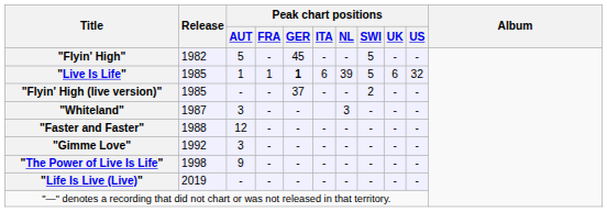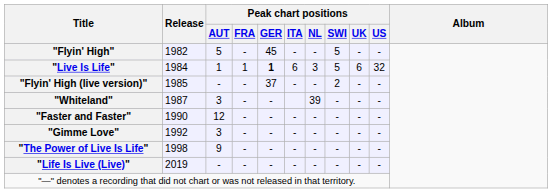 <table class="wikitable plainrowheaders" style="text-align:center;">
 <tr>
 <th scope="col" rowspan="2" style="width:15em;">Title</th>
 <th scope="col" rowspan="2" style="width:0.5em;">Release</th>
 <th colspan="8" scope="col">Peak chart positions</th>
 <th scope="col" rowspan="2" style="width:15em;"><br>Album<br><br></th>
 </tr>
 <tr>
 <th width="24"><a href='#'>AUT</a></th>
 <th width="24"><a href='#'>FRA</a></th>
 <th width="24"><a href='#'>GER</a></th>
 <th width="24"><a href='#'>ITA</a></th>
 <th width="24"><a href='#'>NL</a></th>
 <th width="24"><a href='#'>SWI</a></th>
 <th width="24"><a href='#'>UK</a></th>
 <th width="24"><a href='#'>US</a></th>
 </tr>
 <tr ---- bgcolor="#f0f0ff">
 <th scope="row">"Flyin' High"</th>
 <td align="left" valign="top">1982</td>
 <td align="center" valign="top" >5</td>
 <td align="center" valign="top" >-</td>
 <td align="center" valign="top" >45</td>
 <td align="center" valign="top" >-</td>
 <td align="center" valign="top" >-</td>
 <td align="center" valign="top" >5</td>
 <td align="center" valign="top" >-</td>
 <td align="center" valign="top" >-</td>
 </tr>
 <tr ---- bgcolor="#f0f0ff">
 <th scope="row">"<a href='#'>Live Is Life</a>"</th>
-<td align="left" valign="top">1985</td>
+<td align="left" valign="top">1984</td>
 <td align="center" valign="top" >1</td>
 <td align="center" valign="top" >1</td>
 <td align="center" valign="top" ><strong>1</strong></td>
 <td align="center" valign="top" >6</td>
-<td align="center" valign="top" >39</td>
+<td align="center" valign="top" >3</td>
 <td align="center" valign="top" >5</td>
 <td align="center" valign="top" >6</td>
 <td align="center" valign="top" >32</td>
 </tr>
 <tr ---- bgcolor="#f0f0ff">
 <th scope="row">"Flyin' High (live version)"</th>
 <td align="left" valign="top">1985</td>
 <td align="center" valign="top" >-</td>
 <td align="center" valign="top" >-</td>
 <td align="center" valign="top" >37</td>
 <td align="center" valign="top" >-</td>
 <td align="center" valign="top" >-</td>
 <td align="center" valign="top" >2</td>
 <td align="center" valign="top" >-</td>
 <td align="center" valign="top" >-</td>
 </tr>
 <tr ---- bgcolor="#f0f0ff">
 <th scope="row">"Whiteland"</th>
 <td align="left" valign="top">1987</td>
 <td align="center" valign="top" >3</td>
 <td align="center" valign="top" >-</td>
 <td align="center" valign="top" >-</td>
 <td align="center" valign="top" ></td>
-<td align="center" valign="top" >3</td>
+<td align="center" valign="top" >39</td>
 <td align="center" valign="top" >-</td>
 <td align="center" valign="top" >-</td>
 <td align="center" valign="top" >-</td>
 </tr>
 <tr ---- bgcolor="#f0f0ff">
 <th scope="row">"Faster and Faster"</th>
-<td align="left" valign="top">1988</td>
+<td align="left" valign="top">1990</td>
 <td align="center" valign="top" >12</td>
 <td align="center" valign="top" >-</td>
 <td align="center" valign="top" >-</td>
 <td align="center" valign="top" >-</td>
 <td align="center" valign="top" >-</td>
 <td align="center" valign="top" >-</td>
 <td align="center" valign="top" >-</td>
 <td align="center" valign="top" >-</td>
 </tr>
 <tr ---- bgcolor="#f0f0ff">
 <th scope="row">"Gimme Love"</th>
 <td align="left" valign="top">1992</td>
 <td align="center" valign="top" >3</td>
 <td align="center" valign="top" >-</td>
 <td align="center" valign="top" >-</td>
 <td align="center" valign="top" >-</td>
 <td align="center" valign="top" >-</td>
 <td align="center" valign="top" >-</td>
 <td align="center" valign="top" >-</td>
 <td align="center" valign="top" >-</td>
 </tr>
 <tr ---- bgcolor="#f0f0ff">
 <th scope="row">"<a href='#'>The Power of Live Is Life</a>"</th>
 <td align="left" valign="top">1998</td>
 <td align="center" valign="top" >9</td>
 <td align="center" valign="top" >-</td>
 <td align="center" valign="top" >-</td>
 <td align="center" valign="top" >-</td>
 <td align="center" valign="top" >-</td>
 <td align="center" valign="top" >-</td>
 <td align="center" valign="top" >-</td>
 <td align="center" valign="top" >-</td>
 </tr>
 <tr ---- bgcolor="#f0f0ff">
 <th scope="row">"<a href='#'>Life Is Live (Live)</a>"</th>
 <td align="left" valign="top">2019</td>
 <td align="center" valign="top" >-</td>
 <td align="center" valign="top" >-</td>
 <td align="center" valign="top" >-</td>
 <td align="center" valign="top" >-</td>
 <td align="center" valign="top" >-</td>
 <td align="center" valign="top" >-</td>
 <td align="center" valign="top" >-</td>
 <td align="center" valign="top" >-</td>
 </tr>
 <tr>
 <td colspan="10" style="font-size:90%">"—" denotes a recording that did not chart or was not released in that territory.</td>
 </tr>
 </table>
